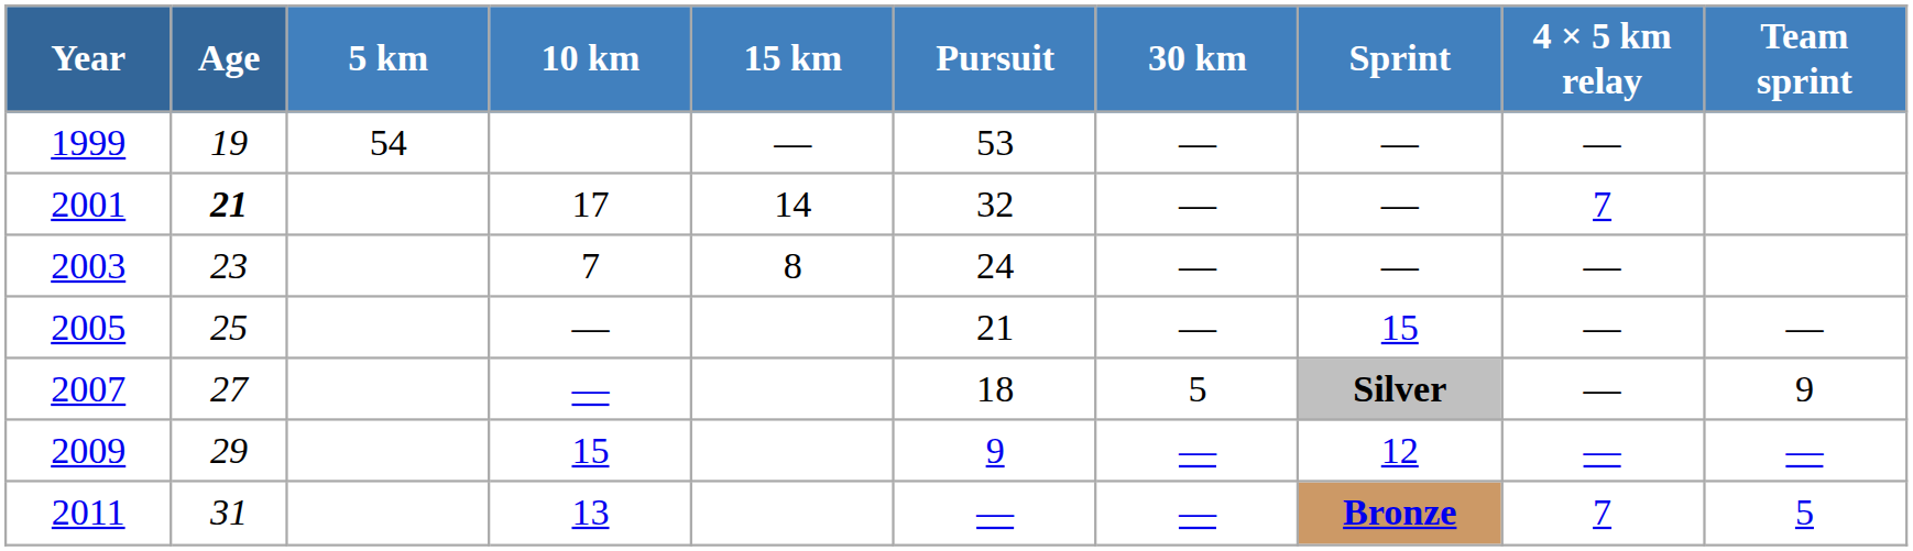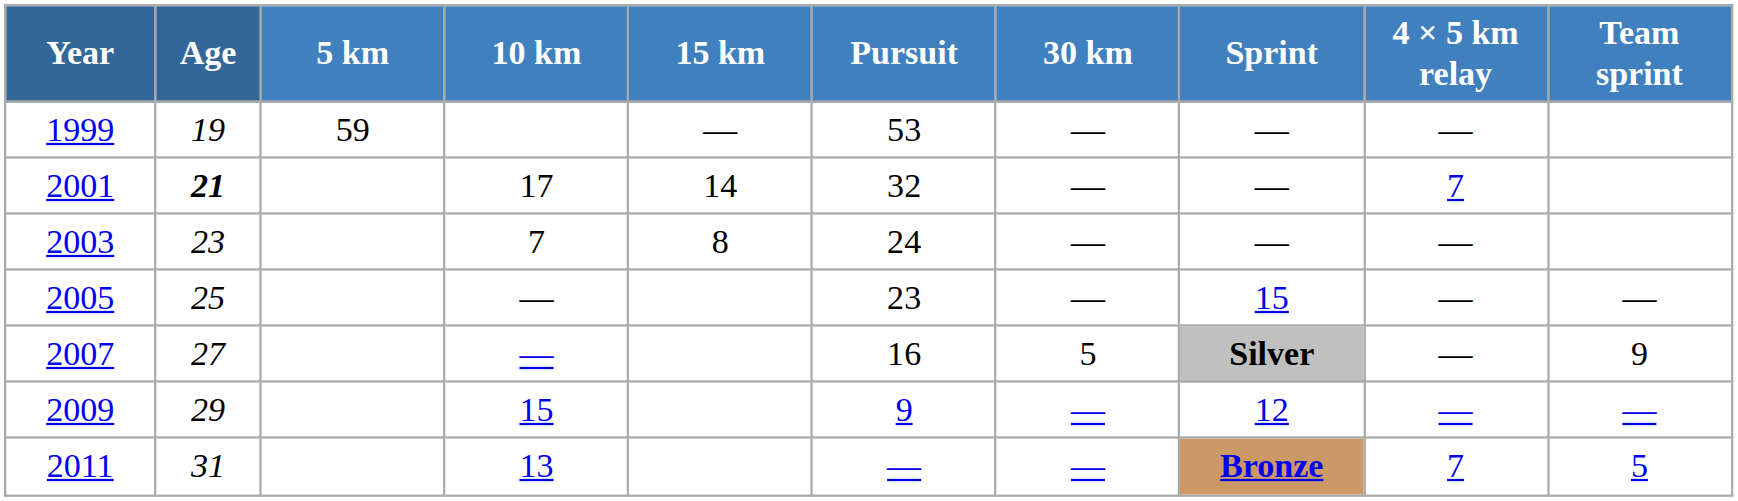 <table class="wikitable" style="font-size:95%; text-align:center; border:grey solid 1px; border-collapse:collapse; background:#ffffff;">
 <tr>
 <th style="background-color:#369; color:white; width:60px;"> Year </th>
 <th style="background-color:#369; color:white; width:40px;"> Age </th>
 <th style="background-color:#4180be; color:white; width:75px;"> 5 km </th>
 <th style="background-color:#4180be; color:white; width:75px;"> 10 km </th>
 <th style="background-color:#4180be; color:white; width:75px;"> 15 km </th>
 <th style="background-color:#4180be; color:white; width:75px;"> Pursuit </th>
 <th style="background-color:#4180be; color:white; width:75px;"> 30 km </th>
 <th style="background-color:#4180be; color:white; width:75px;"> Sprint </th>
 <th style="background-color:#4180be; color:white; width:75px;"> 4 × 5 km <br> relay </th>
 <th style="background-color:#4180be; color:white; width:75px;"> Team <br> sprint </th>
 </tr>
 <tr>
 <td><a href='#'>1999</a></td>
 <td><em>19</em></td>
-<td>54</td>
+<td>59</td>
 <td></td>
 <td>—</td>
 <td>53</td>
 <td>—</td>
 <td>—</td>
 <td>—</td>
 <td></td>
 </tr>
 <tr>
 <td><a href='#'>2001</a></td>
 <td><strong><em>21</em></strong></td>
 <td></td>
 <td>17</td>
 <td>14</td>
 <td>32</td>
 <td>—</td>
 <td>—</td>
 <td><a href='#'>7</a></td>
 <td></td>
 </tr>
 <tr>
 <td><a href='#'>2003</a></td>
 <td><em>23</em></td>
 <td></td>
 <td>7</td>
 <td>8</td>
 <td>24</td>
 <td>—</td>
 <td>—</td>
 <td>—</td>
 <td></td>
 </tr>
 <tr>
 <td><a href='#'>2005</a></td>
 <td><em>25</em></td>
 <td></td>
 <td>—</td>
 <td></td>
-<td>21</td>
+<td>23</td>
 <td>—</td>
 <td><a href='#'>15</a></td>
 <td>—</td>
 <td>—</td>
 </tr>
 <tr>
 <td><a href='#'>2007</a></td>
 <td><em>27</em></td>
 <td></td>
 <td><a href='#'>—</a></td>
 <td></td>
-<td>18</td>
+<td>16</td>
 <td>5</td>
 <td style="background:silver;"><strong>Silver</strong></td>
 <td>—</td>
 <td>9</td>
 </tr>
 <tr>
 <td><a href='#'>2009</a></td>
 <td><em>29</em></td>
 <td></td>
 <td><a href='#'>15</a></td>
 <td></td>
 <td><a href='#'>9</a></td>
 <td><a href='#'>—</a></td>
 <td><a href='#'>12</a></td>
 <td><a href='#'>—</a></td>
 <td><a href='#'>—</a></td>
 </tr>
 <tr>
 <td><a href='#'>2011</a></td>
 <td><em>31</em></td>
 <td></td>
 <td><a href='#'>13</a></td>
 <td></td>
 <td><a href='#'>—</a></td>
 <td><a href='#'>—</a></td>
 <td bgcolor="cc9966"><a href='#'><strong>Bronze</strong></a></td>
 <td><a href='#'>7</a></td>
 <td><a href='#'>5</a></td>
 </tr>
 </table>
